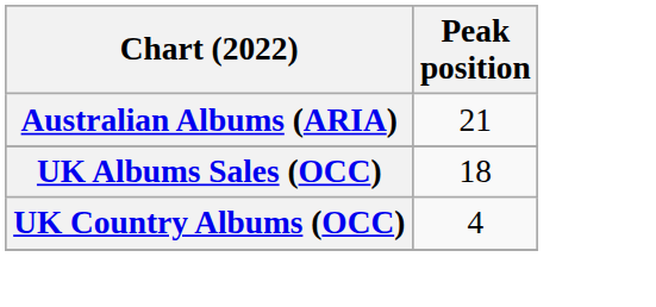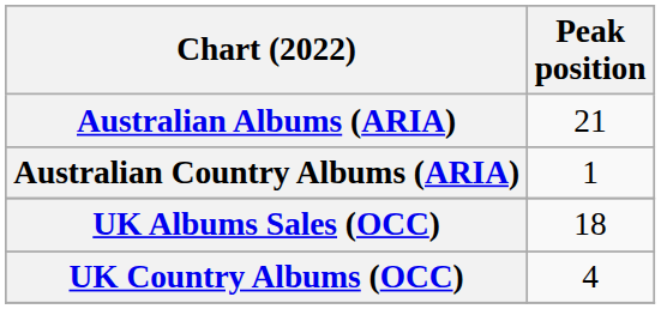 <table class="wikitable sortable plainrowheaders" style="text-align:center">
 <tr>
 <th scope="col">Chart (2022)</th>
 <th scope="col">Peak<br>position</th>
 </tr>
 <tr>
 <th scope="row"><a href='#'>Australian Albums</a> (<a href='#'>ARIA</a>)</th>
 <td>21</td>
+</tr>
+<tr>
+<th scope="row">Australian Country Albums (<a href='#'>ARIA</a>)</th>
+<td>1</td>
 </tr>
 <tr>
 </tr>
 <tr>
 </tr>
 <tr>
 </tr>
 <tr>
 <th scope="row"><a href='#'>UK Albums Sales</a> (<a href='#'>OCC</a>)</th>
 <td>18</td>
 </tr>
 <tr>
 <th scope="row"><a href='#'>UK Country Albums</a> (<a href='#'>OCC</a>)</th>
 <td>4</td>
 </tr>
 <tr>
 </tr>
 <tr>
 </tr>
 </table>
